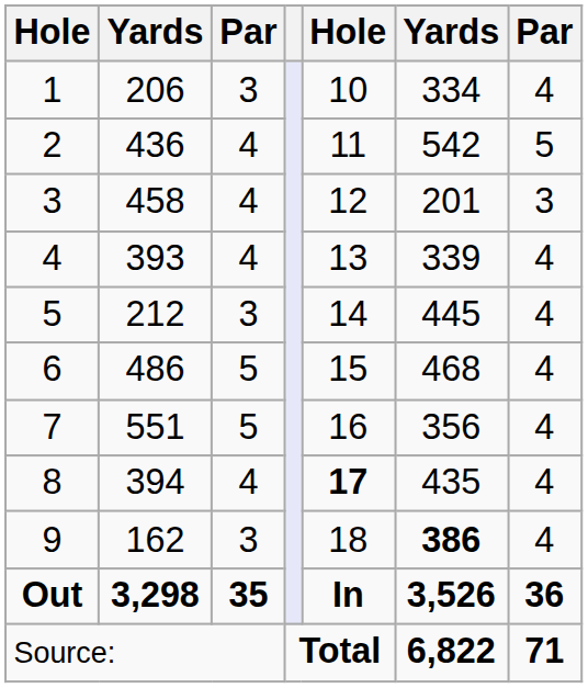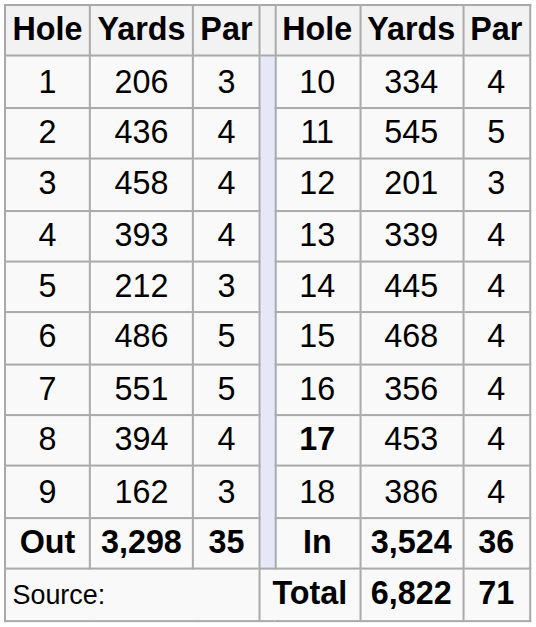 <table class="wikitable" style="text-align:center; font-size:100%;">
 <tr>
 <th>Hole</th>
 <th>Yards</th>
 <th>Par</th>
 <th></th>
 <th>Hole</th>
 <th>Yards</th>
 <th>Par</th>
 </tr>
 <tr>
 <td>1</td>
 <td>206</td>
 <td>3</td>
 <td rowspan=10 style="background:#E6E8FA;"></td>
 <td>10</td>
 <td>334</td>
 <td>4</td>
 </tr>
 <tr>
 <td>2</td>
 <td>436</td>
 <td>4</td>
 <td>11</td>
-<td>542</td>
+<td>545</td>
 <td>5</td>
 </tr>
 <tr>
 <td>3</td>
 <td>458</td>
 <td>4</td>
 <td>12</td>
 <td>201</td>
 <td>3</td>
 </tr>
 <tr>
 <td>4</td>
 <td>393</td>
 <td>4</td>
 <td>13</td>
 <td>339</td>
 <td>4</td>
 </tr>
 <tr>
 <td>5</td>
 <td>212</td>
 <td>3</td>
 <td>14</td>
 <td>445</td>
 <td>4</td>
 </tr>
 <tr>
 <td>6</td>
 <td>486</td>
 <td>5</td>
 <td>15</td>
 <td>468</td>
 <td>4</td>
 </tr>
 <tr>
 <td>7</td>
 <td>551</td>
 <td>5</td>
 <td>16</td>
 <td>356</td>
 <td>4</td>
 </tr>
 <tr>
 <td>8</td>
 <td>394</td>
 <td>4</td>
 <td><strong>17</strong></td>
-<td>435</td>
+<td>453</td>
 <td>4</td>
 </tr>
 <tr>
 <td>9</td>
 <td>162</td>
 <td>3</td>
 <td>18</td>
-<td><strong>386</strong></td>
+<td>386</td>
 <td>4</td>
 </tr>
 <tr>
 <td><strong>Out</strong></td>
 <td><strong>3,298</strong></td>
 <td><strong>35</strong></td>
 <td><strong>In</strong></td>
-<td><strong>3,526</strong></td>
+<td><strong>3,524</strong></td>
 <td><strong>36</strong></td>
 </tr>
 <tr>
 <td colspan=3 align=left><small>Source:</small></td>
 <td colspan=2><strong>Total</strong></td>
 <td><strong>6,822</strong></td>
 <td><strong>71</strong></td>
 </tr>
 </table>
